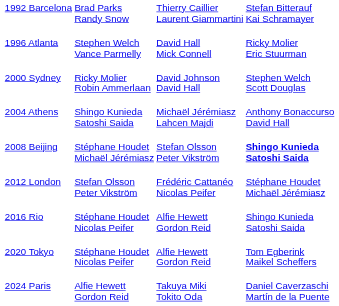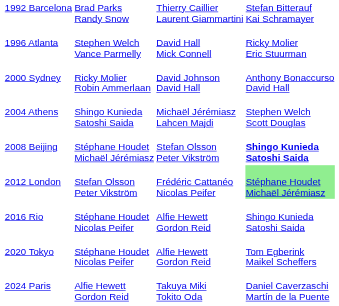 <table>
 <tr>
 <td><a href='#'>1992 Barcelona</a></td>
 <td> <br> <a href='#'>Brad Parks</a> <br> <a href='#'>Randy Snow</a></td>
 <td> <br> <a href='#'>Thierry Caillier</a> <br> <a href='#'>Laurent Giammartini</a></td>
 <td> <br> <a href='#'>Stefan Bitterauf</a> <br> <a href='#'>Kai Schramayer</a></td>
 </tr>
 <tr>
 <td><a href='#'>1996 Atlanta</a></td>
 <td> <br> <a href='#'>Stephen Welch</a> <br> <a href='#'>Vance Parmelly</a></td>
 <td> <br> <a href='#'>David Hall</a> <br> <a href='#'>Mick Connell</a></td>
 <td> <br> <a href='#'>Ricky Molier</a> <br> <a href='#'>Eric Stuurman</a></td>
 </tr>
 <tr>
 <td><a href='#'>2000 Sydney</a></td>
 <td> <br> <a href='#'>Ricky Molier</a> <br> <a href='#'>Robin Ammerlaan</a></td>
 <td> <br> <a href='#'>David Johnson</a> <br> <a href='#'>David Hall</a></td>
-<td> <br> <a href='#'>Stephen Welch</a> <br> <a href='#'>Scott Douglas</a></td>
+<td> <br> <a href='#'>Anthony Bonaccurso</a> <br> <a href='#'>David Hall</a></td>
 </tr>
 <tr>
 <td><a href='#'>2004 Athens</a></td>
 <td> <br> <a href='#'>Shingo Kunieda</a> <br> <a href='#'>Satoshi Saida</a></td>
 <td> <br> <a href='#'>Michaël Jérémiasz</a> <br> <a href='#'>Lahcen Majdi</a></td>
-<td> <br> <a href='#'>Anthony Bonaccurso</a> <br> <a href='#'>David Hall</a></td>
+<td> <br> <a href='#'>Stephen Welch</a> <br> <a href='#'>Scott Douglas</a></td>
 </tr>
 <tr>
 <td><a href='#'>2008 Beijing</a></td>
 <td> <br> <a href='#'>Stéphane Houdet</a> <br> <a href='#'>Michaël Jérémiasz</a></td>
 <td> <br> <a href='#'>Stefan Olsson</a> <br> <a href='#'>Peter Vikström</a></td>
 <td><strong> <br> <a href='#'>Shingo Kunieda</a> <br> <a href='#'>Satoshi Saida</a></strong></td>
 </tr>
 <tr>
 <td><a href='#'>2012 London</a></td>
 <td><br><a href='#'>Stefan Olsson</a><br><a href='#'>Peter Vikström</a></td>
 <td><br><a href='#'>Frédéric Cattanéo</a><br><a href='#'>Nicolas Peifer</a></td>
-<td><br><a href='#'>Stéphane Houdet</a><br><a href='#'>Michaël Jérémiasz</a></td>
+<td style="background: lightgreen;"><br><a href='#'>Stéphane Houdet</a><br><a href='#'>Michaël Jérémiasz</a></td>
 </tr>
 <tr>
 <td><a href='#'>2016 Rio</a></td>
 <td><br><a href='#'>Stéphane Houdet</a><br><a href='#'>Nicolas Peifer</a></td>
 <td><br><a href='#'>Alfie Hewett</a><br><a href='#'>Gordon Reid</a></td>
 <td><br><a href='#'>Shingo Kunieda</a><br><a href='#'>Satoshi Saida</a></td>
 </tr>
 <tr>
 <td><a href='#'>2020 Tokyo</a></td>
 <td><br><a href='#'>Stéphane Houdet</a><br><a href='#'>Nicolas Peifer</a></td>
 <td><br><a href='#'>Alfie Hewett</a><br><a href='#'>Gordon Reid</a></td>
 <td><br><a href='#'>Tom Egberink</a><br><a href='#'>Maikel Scheffers</a></td>
 </tr>
 <tr>
 <td><a href='#'>2024 Paris</a></td>
 <td><br><a href='#'>Alfie Hewett</a><br><a href='#'>Gordon Reid</a></td>
 <td><br><a href='#'>Takuya Miki</a><br><a href='#'>Tokito Oda</a></td>
 <td><br><a href='#'>Daniel Caverzaschi</a><br><a href='#'>Martín de la Puente</a></td>
 </tr>
 </table>
